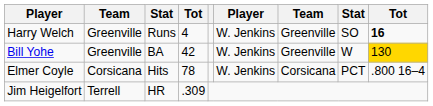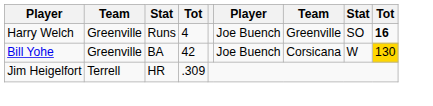 <table class="wikitable">
 <tr>
 <th>Player</th>
 <th>Team</th>
 <th>Stat</th>
 <th>Tot</th>
 <th></th>
 <th>Player</th>
 <th>Team</th>
 <th>Stat</th>
 <th>Tot</th>
 </tr>
 <tr>
 <td>Harry Welch</td>
 <td>Greenville</td>
 <td>Runs</td>
 <td>4</td>
 <td></td>
-<td>W. Jenkins</td>
+<td>Joe Buench</td>
 <td>Greenville</td>
 <td>SO</td>
 <td><strong>16</strong></td>
 </tr>
 <tr>
 <td><a href='#'>Bill Yohe</a></td>
 <td>Greenville</td>
 <td>BA</td>
 <td>42</td>
 <td></td>
-<td>W. Jenkins</td>
-<td>Greenville</td>
+<td>Joe Buench</td>
+<td>Corsicana</td>
 <td>W</td>
 <td style="background: gold;">130</td>
-</tr>
-<tr>
-<td>Elmer Coyle</td>
-<td>Corsicana</td>
-<td>Hits</td>
-<td>78</td>
-<td></td>
-<td>W. Jenkins</td>
-<td>Corsicana</td>
-<td>PCT</td>
-<td>.800 16–4</td>
 </tr>
 <tr>
 <td>Jim Heigelfort</td>
 <td>Terrell</td>
 <td>HR</td>
 <td>.309</td>
 </tr>
 </table>
